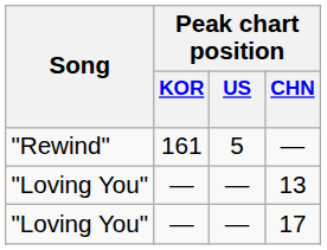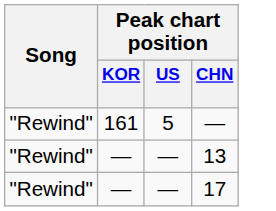 <table class="wikitable sortable" style="text-align:center;">
 <tr>
 <th rowspan="2">Song</th>
 <th colspan="3">Peak chart position</th>
 </tr>
 <tr style="font-size:smaller;">
 <th width="30"><a href='#'>KOR<br></a><br></th>
 <th width="30"><a href='#'>US<br></a><br></th>
 <th width="30"><a href='#'>CHN<br></a><br></th>
 </tr>
 <tr>
 <td align="left">"Rewind"<br></td>
 <td>161</td>
 <td>5</td>
 <td>—</td>
 </tr>
 <tr>
-<td align="left">"Loving You"<br></td>
+<td align="left">"Rewind"<br></td>
 <td>—</td>
 <td>—</td>
 <td>13</td>
 </tr>
 <tr>
-<td align="left">"Loving You"<br></td>
+<td align="left">"Rewind"<br></td>
 <td>—</td>
 <td>—</td>
 <td>17</td>
 </tr>
 </table>
